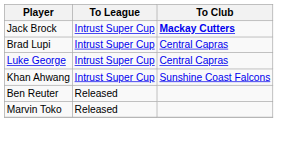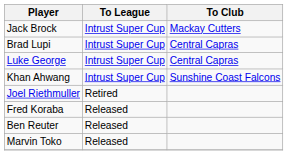 <table class="wikitable" style="font-size:90%">
 <tr bgcolor="#efefef">
 <th width=" ">Player</th>
 <th width=" ">To League</th>
 <th width=" ">To Club</th>
 </tr>
 <tr>
 <td> Jack Brock</td>
 <td><a href='#'>Intrust Super Cup</a></td>
-<td><strong> <a href='#'>Mackay Cutters</a></strong></td>
+<td> <a href='#'>Mackay Cutters</a></td>
 </tr>
 <tr>
 <td> Brad Lupi</td>
 <td><a href='#'>Intrust Super Cup</a></td>
 <td> <a href='#'>Central Capras</a></td>
 </tr>
 <tr>
 <td> <a href='#'>Luke George</a></td>
 <td><a href='#'>Intrust Super Cup</a></td>
 <td> <a href='#'>Central Capras</a></td>
 </tr>
 <tr>
 <td> Khan Ahwang</td>
 <td><a href='#'>Intrust Super Cup</a></td>
 <td> <a href='#'>Sunshine Coast Falcons</a></td>
 </tr>
 <tr>
+<td> <a href='#'>Joel Riethmuller</a></td>
+<td>Retired</td>
+<td></td>
+</tr>
+<tr>
+<td> Fred Koraba</td>
+<td>Released</td>
+<td></td>
+</tr>
+<tr>
 <td> Ben Reuter</td>
 <td>Released</td>
 <td></td>
 </tr>
 <tr>
 <td> Marvin Toko</td>
 <td>Released</td>
 <td></td>
 </tr>
 <tr>
 </tr>
 </table>
